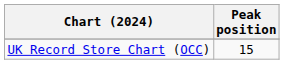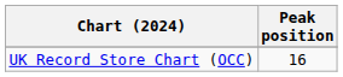 <table class="wikitable sortable plainrowheaders" style="text-align:center;">
 <tr>
 <th scope="col">Chart (2024)</th>
 <th scope="col">Peak<br>position</th>
 </tr>
 <tr>
 </tr>
 <tr>
 </tr>
 <tr>
 <td><a href='#'>UK Record Store Chart</a> (<a href='#'>OCC</a>)</td>
-<td scope="row">15</td>
+<td scope="row">16</td>
 </tr>
 </table>
